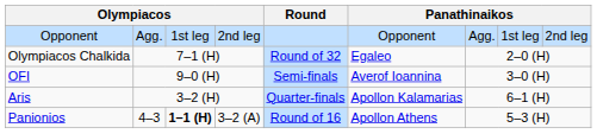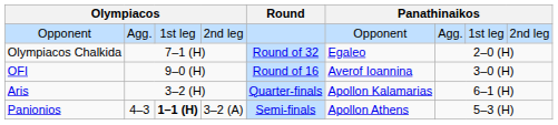 <table class="wikitable" style="text-align:center">
 <tr>
 <th colspan="4">Olympiacos</th>
 <th>Round</th>
 <th colspan="4">Panathinaikos</th>
 </tr>
 <tr style="background:#C1E0FF">
 <td>Opponent</td>
 <td>Agg.</td>
 <td>1st leg</td>
 <td>2nd leg</td>
 <td></td>
 <td>Opponent</td>
 <td>Agg.</td>
 <td>1st leg</td>
 <td>2nd leg</td>
 </tr>
 <tr>
 <td style="text-align:left">Olympiacos Chalkida</td>
 <td colspan=3>7–1 (H)</td>
 <td style="background:#C1E0FF"><a href='#'>Round of 32</a></td>
 <td style="text-align:left"><a href='#'>Egaleo</a></td>
 <td colspan=3>2–0 (H)</td>
 </tr>
 <tr>
 <td style="text-align:left"><a href='#'>OFI</a></td>
 <td colspan=3>9–0 (H)</td>
-<td style="background:#C1E0FF"><a href='#'>Semi-finals</a></td>
+<td style="background:#C1E0FF"><a href='#'>Round of 16</a></td>
 <td style="text-align:left"><a href='#'>Averof Ioannina</a></td>
 <td colspan=3>3–0 (H)</td>
 </tr>
 <tr>
 <td style="text-align:left"><a href='#'>Aris</a></td>
 <td colspan=3>3–2 (H)</td>
 <td style="background:#C1E0FF"><a href='#'>Quarter-finals</a></td>
 <td style="text-align:left"><a href='#'>Apollon Kalamarias</a></td>
 <td colspan=3>6–1 (H)</td>
 </tr>
 <tr>
 <td style="text-align:left"><a href='#'>Panionios</a></td>
 <td>4–3</td>
 <td><strong>1–1  (H)</strong></td>
 <td>3–2 (A)</td>
-<td style="background:#C1E0FF"><a href='#'>Round of 16</a></td>
+<td style="background:#C1E0FF"><a href='#'>Semi-finals</a></td>
 <td style="text-align:left"><a href='#'>Apollon Athens</a></td>
 <td colspan=3>5–3 (H)</td>
 </tr>
 </table>
